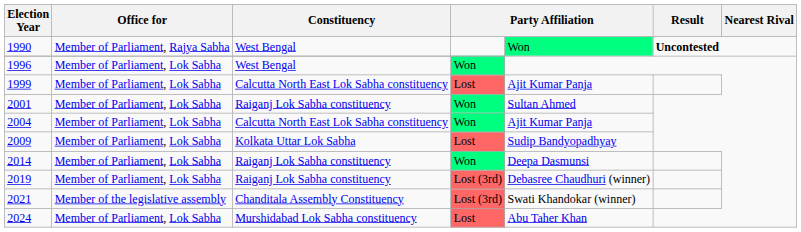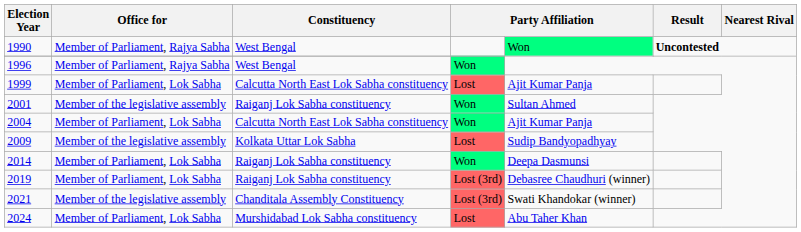 <table class="wikitable">
 <tr>
 <th>Election<br>Year</th>
 <th>Office for</th>
 <th>Constituency</th>
 <th colspan=2>Party Affiliation</th>
 <th>Result</th>
 <th colspan=3>Nearest Rival</th>
 </tr>
 <tr>
 <td><a href='#'>1990</a></td>
 <td><a href='#'>Member of Parliament</a>, <a href='#'>Rajya Sabha</a></td>
 <td><a href='#'>West Bengal</a></td>
 <td></td>
 <td style="background:#00FF80">Won</td>
 <td rowspan=2 & colspan=3 & style=centre><strong>Uncontested</strong></td>
 </tr>
 <tr>
 </tr>
 <tr>
 <td><a href='#'>1996</a></td>
-<td><a href='#'>Member of Parliament</a>, <a href='#'>Lok Sabha</a></td>
+<td><a href='#'>Member of Parliament</a>, <a href='#'>Rajya Sabha</a></td>
 <td><a href='#'>West Bengal</a></td>
 <td style="background:#00FF80">Won</td>
 </tr>
 <tr>
 <td><a href='#'>1999</a></td>
 <td><a href='#'>Member of Parliament</a>, <a href='#'>Lok Sabha</a></td>
 <td><a href='#'>Calcutta North East Lok Sabha constituency</a></td>
 <td style="background:#FF6666">Lost</td>
 <td><a href='#'>Ajit Kumar Panja</a></td>
 <td></td>
 </tr>
 <tr>
 <td><a href='#'>2001</a></td>
-<td><a href='#'>Member of Parliament</a>, <a href='#'>Lok Sabha</a></td>
+<td><a href='#'>Member of the legislative assembly</a></td>
 <td><a href='#'>Raiganj Lok Sabha constituency</a></td>
 <td style="background:#00FF80">Won</td>
 <td><a href='#'>Sultan Ahmed</a></td>
 </tr>
 <tr>
 <td><a href='#'>2004</a></td>
 <td><a href='#'>Member of Parliament</a>, <a href='#'>Lok Sabha</a></td>
 <td><a href='#'>Calcutta North East Lok Sabha constituency</a></td>
 <td style="background:#00FF80">Won</td>
 <td><a href='#'>Ajit Kumar Panja</a></td>
 </tr>
 <tr>
 <td><a href='#'>2009</a></td>
-<td><a href='#'>Member of Parliament</a>, <a href='#'>Lok Sabha</a></td>
+<td><a href='#'>Member of the legislative assembly</a></td>
 <td><a href='#'>Kolkata Uttar Lok Sabha</a></td>
 <td style="background:#FF6666">Lost</td>
 <td><a href='#'>Sudip Bandyopadhyay</a></td>
 </tr>
 <tr>
 <td><a href='#'>2014</a></td>
 <td><a href='#'>Member of Parliament</a>, <a href='#'>Lok Sabha</a></td>
 <td><a href='#'>Raiganj Lok Sabha constituency</a></td>
 <td style="background:#00FF80">Won</td>
 <td><a href='#'>Deepa Dasmunsi</a></td>
 <td></td>
 </tr>
 <tr>
 <td><a href='#'>2019</a></td>
 <td><a href='#'>Member of Parliament</a>, <a href='#'>Lok Sabha</a></td>
 <td><a href='#'>Raiganj Lok Sabha constituency</a></td>
 <td style="background:#FF6666">Lost (3rd)</td>
 <td><a href='#'>Debasree Chaudhuri</a> (winner)</td>
 <td></td>
 </tr>
 <tr>
 <td><a href='#'>2021</a></td>
 <td><a href='#'>Member of the legislative assembly</a></td>
 <td><a href='#'>Chanditala Assembly Constituency</a></td>
 <td style="background:#FF6666">Lost (3rd)</td>
 <td>Swati Khandokar (winner)</td>
 <td></td>
 </tr>
 <tr>
 <td><a href='#'>2024</a></td>
 <td><a href='#'>Member of Parliament</a>, <a href='#'>Lok Sabha</a></td>
 <td><a href='#'>Murshidabad Lok Sabha constituency</a></td>
 <td style="background:#FF6666">Lost</td>
 <td><a href='#'>Abu Taher Khan</a></td>
 </tr>
 </table>
